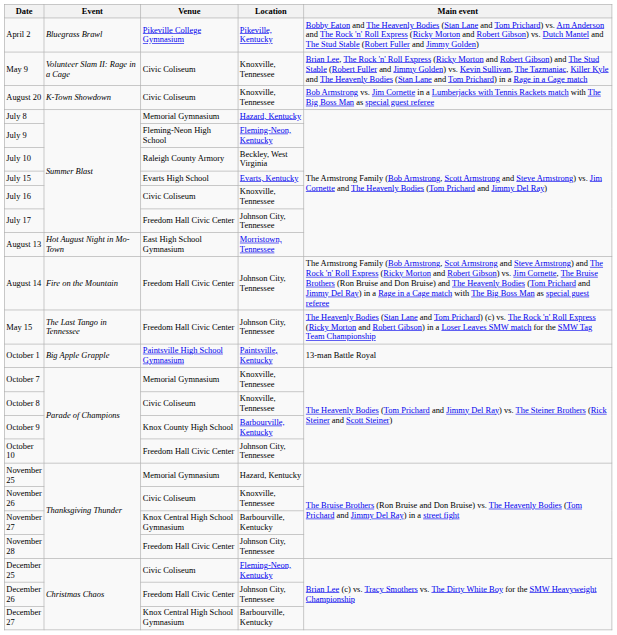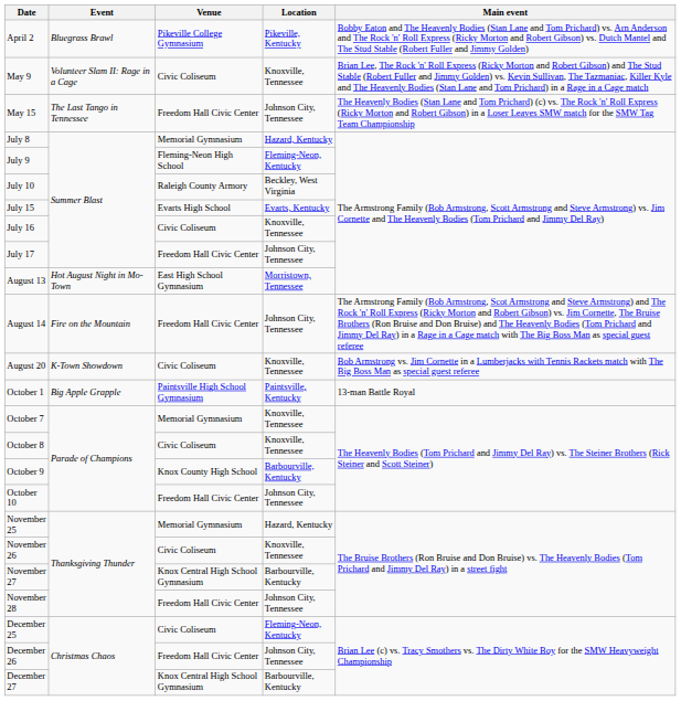 <table class="sortable wikitable succession-box" style="font-size:85%;">
 <tr>
 <th scope="col" width="10">Date</th>
 <th scope="col" width="150">Event</th>
 <th scope="col" width="150">Venue</th>
 <th scope="col" width="100">Location</th>
 <th scope="col" width="490">Main event</th>
 </tr>
 <tr>
 <td>April 2</td>
 <td><em>Bluegrass Brawl</em></td>
 <td><a href='#'>Pikeville College Gymnasium</a></td>
 <td><a href='#'>Pikeville, Kentucky</a></td>
 <td><a href='#'>Bobby Eaton</a> and <a href='#'>The Heavenly Bodies</a> (<a href='#'>Stan Lane</a> and <a href='#'>Tom Prichard</a>) vs. <a href='#'>Arn Anderson</a> and <a href='#'>The Rock 'n' Roll Express</a> (<a href='#'>Ricky Morton</a> and <a href='#'>Robert Gibson</a>) vs. <a href='#'>Dutch Mantel</a> and <a href='#'>The Stud Stable</a> (<a href='#'>Robert Fuller</a> and <a href='#'>Jimmy Golden</a>)</td>
 </tr>
 <tr>
 <td>May 9</td>
 <td><em>Volunteer Slam II: Rage in a Cage</em></td>
 <td>Civic Coliseum</td>
 <td>Knoxville, Tennessee</td>
 <td><a href='#'>Brian Lee</a>, <a href='#'>The Rock 'n' Roll Express</a> (<a href='#'>Ricky Morton</a> and <a href='#'>Robert Gibson</a>) and <a href='#'>The Stud Stable</a> (<a href='#'>Robert Fuller</a> and <a href='#'>Jimmy Golden</a>) vs. <a href='#'>Kevin Sullivan</a>, <a href='#'>The Tazmaniac</a>, <a href='#'>Killer Kyle</a> and <a href='#'>The Heavenly Bodies</a> (<a href='#'>Stan Lane</a> and <a href='#'>Tom Prichard</a>) in a <a href='#'>Rage in a Cage match</a></td>
 </tr>
 <tr>
-<td>August 20</td>
-<td><em>K-Town Showdown</em></td>
-<td>Civic Coliseum</td>
-<td>Knoxville, Tennessee</td>
-<td><a href='#'>Bob Armstrong</a> vs. <a href='#'>Jim Cornette</a> in a <a href='#'>Lumberjacks with Tennis Rackets match</a> with <a href='#'>The Big Boss Man</a> as <a href='#'>special guest referee</a></td>
+<td>May 15</td>
+<td><em>The Last Tango in Tennessee</em></td>
+<td>Freedom Hall Civic Center</td>
+<td>Johnson City, Tennessee</td>
+<td><a href='#'>The Heavenly Bodies</a> (<a href='#'>Stan Lane</a> and <a href='#'>Tom Prichard</a>) (c) vs. <a href='#'>The Rock 'n' Roll Express</a> (<a href='#'>Ricky Morton</a> and <a href='#'>Robert Gibson</a>) in a <a href='#'>Loser Leaves SMW match</a> for the <a href='#'>SMW Tag Team Championship</a></td>
 </tr>
 <tr>
 <td>July 8</td>
 <td rowspan=6><em>Summer Blast</em></td>
 <td>Memorial Gymnasium</td>
 <td><a href='#'>Hazard, Kentucky</a></td>
 <td rowspan=7>The Armstrong Family (<a href='#'>Bob Armstrong</a>, <a href='#'>Scott Armstrong</a> and <a href='#'>Steve Armstrong</a>) vs. <a href='#'>Jim Cornette</a> and <a href='#'>The Heavenly Bodies</a> (<a href='#'>Tom Prichard</a> and <a href='#'>Jimmy Del Ray</a>)</td>
 </tr>
 <tr>
 <td>July 9</td>
 <td>Fleming-Neon High School</td>
 <td><a href='#'>Fleming-Neon, Kentucky</a></td>
 </tr>
 <tr>
 <td>July 10</td>
 <td>Raleigh County Armory</td>
 <td>Beckley, West Virginia</td>
 </tr>
 <tr>
 <td>July 15</td>
 <td>Evarts High School</td>
 <td><a href='#'>Evarts, Kentucky</a></td>
 </tr>
 <tr>
 <td>July 16</td>
 <td>Civic Coliseum</td>
 <td>Knoxville, Tennessee</td>
 </tr>
 <tr>
 <td>July 17</td>
 <td>Freedom Hall Civic Center</td>
 <td>Johnson City, Tennessee</td>
 </tr>
 <tr>
 <td>August 13</td>
 <td><em>Hot August Night in Mo-Town</em></td>
 <td>East High School Gymnasium</td>
 <td><a href='#'>Morristown, Tennessee</a></td>
 </tr>
 <tr>
 <td>August 14</td>
 <td><em>Fire on the Mountain</em></td>
 <td>Freedom Hall Civic Center</td>
 <td>Johnson City, Tennessee</td>
 <td>The Armstrong Family (<a href='#'>Bob Armstrong</a>, <a href='#'>Scot Armstrong</a> and <a href='#'>Steve Armstrong</a>) and <a href='#'>The Rock 'n' Roll Express</a> (<a href='#'>Ricky Morton</a> and <a href='#'>Robert Gibson</a>) vs. <a href='#'>Jim Cornette</a>, <a href='#'>The Bruise Brothers</a> (Ron Bruise and Don Bruise) and <a href='#'>The Heavenly Bodies</a> (<a href='#'>Tom Prichard</a> and <a href='#'>Jimmy Del Ray</a>) in a <a href='#'>Rage in a Cage match</a> with <a href='#'>The Big Boss Man</a> as <a href='#'>special guest referee</a></td>
 </tr>
 <tr>
-<td>May 15</td>
-<td><em>The Last Tango in Tennessee</em></td>
-<td>Freedom Hall Civic Center</td>
-<td>Johnson City, Tennessee</td>
-<td><a href='#'>The Heavenly Bodies</a> (<a href='#'>Stan Lane</a> and <a href='#'>Tom Prichard</a>) (c) vs. <a href='#'>The Rock 'n' Roll Express</a> (<a href='#'>Ricky Morton</a> and <a href='#'>Robert Gibson</a>) in a <a href='#'>Loser Leaves SMW match</a> for the <a href='#'>SMW Tag Team Championship</a></td>
+<td>August 20</td>
+<td><em>K-Town Showdown</em></td>
+<td>Civic Coliseum</td>
+<td>Knoxville, Tennessee</td>
+<td><a href='#'>Bob Armstrong</a> vs. <a href='#'>Jim Cornette</a> in a <a href='#'>Lumberjacks with Tennis Rackets match</a> with <a href='#'>The Big Boss Man</a> as <a href='#'>special guest referee</a></td>
 </tr>
 <tr>
 <td>October 1</td>
 <td><em>Big Apple Grapple</em></td>
 <td><a href='#'>Paintsville High School Gymnasium</a></td>
 <td><a href='#'>Paintsville, Kentucky</a></td>
 <td>13-man Battle Royal</td>
 </tr>
 <tr>
 <td>October 7</td>
 <td rowspan=4><em> Parade of Champions</em></td>
 <td>Memorial Gymnasium</td>
 <td>Knoxville, Tennessee</td>
 <td rowspan=4><a href='#'>The Heavenly Bodies</a> (<a href='#'>Tom Prichard</a> and <a href='#'>Jimmy Del Ray</a>) vs. <a href='#'>The Steiner Brothers</a> (<a href='#'>Rick Steiner</a> and <a href='#'>Scott Steiner</a>)</td>
 </tr>
 <tr>
 <td>October 8</td>
 <td>Civic Coliseum</td>
 <td>Knoxville, Tennessee</td>
 </tr>
 <tr>
 <td>October 9</td>
 <td>Knox County High School</td>
 <td><a href='#'>Barbourville, Kentucky</a></td>
 </tr>
 <tr>
 <td>October 10</td>
 <td>Freedom Hall Civic Center</td>
 <td>Johnson City, Tennessee</td>
 </tr>
 <tr>
 <td>November 25</td>
 <td rowspan=4><em>Thanksgiving Thunder</em></td>
 <td>Memorial Gymnasium</td>
 <td>Hazard, Kentucky</td>
 <td rowspan=4><a href='#'>The Bruise Brothers</a> (Ron Bruise and Don Bruise) vs. <a href='#'>The Heavenly Bodies</a> (<a href='#'>Tom Prichard</a> and <a href='#'>Jimmy Del Ray</a>) in a <a href='#'>street fight</a></td>
 </tr>
 <tr>
 <td>November 26</td>
 <td>Civic Coliseum</td>
 <td>Knoxville, Tennessee</td>
 </tr>
 <tr>
 <td>November 27</td>
 <td>Knox Central High School Gymnasium</td>
 <td>Barbourville, Kentucky</td>
 </tr>
 <tr>
 <td>November 28</td>
 <td>Freedom Hall Civic Center</td>
 <td>Johnson City, Tennessee</td>
 </tr>
 <tr>
 <td>December 25</td>
 <td rowspan=3><em>Christmas Chaos</em></td>
 <td>Civic Coliseum</td>
 <td><a href='#'>Fleming-Neon, Kentucky</a></td>
 <td rowspan=3><a href='#'>Brian Lee</a> (c) vs. <a href='#'>Tracy Smothers</a> vs. <a href='#'>The Dirty White Boy</a> for the <a href='#'>SMW Heavyweight Championship</a></td>
 </tr>
 <tr>
 <td>December 26</td>
 <td>Freedom Hall Civic Center</td>
 <td>Johnson City, Tennessee</td>
 </tr>
 <tr>
 <td>December 27</td>
 <td>Knox Central High School Gymnasium</td>
 <td>Barbourville, Kentucky</td>
 </tr>
 </table>
